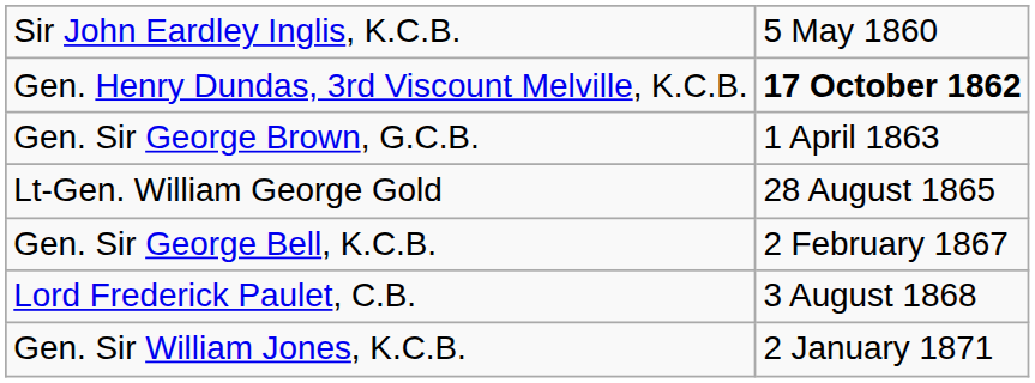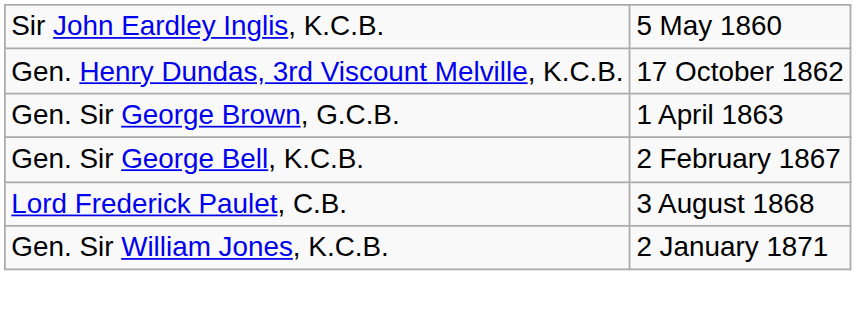 <table class= "wikitable">
 <tr>
 <td>Sir <a href='#'>John Eardley Inglis</a>, K.C.B.</td>
 <td>5 May 1860</td>
 </tr>
 <tr>
 <td>Gen. <a href='#'>Henry Dundas, 3rd Viscount Melville</a>, K.C.B.</td>
-<td><strong>17 October 1862</strong></td>
+<td>17 October 1862</td>
 </tr>
 <tr>
 <td>Gen. Sir <a href='#'>George Brown</a>, G.C.B.</td>
 <td>1 April 1863</td>
-</tr>
-<tr>
-<td>Lt-Gen. William George Gold</td>
-<td>28 August 1865</td>
 </tr>
 <tr>
 <td>Gen. Sir <a href='#'>George Bell</a>, K.C.B.</td>
 <td>2 February 1867</td>
 </tr>
 <tr>
 <td><a href='#'>Lord Frederick Paulet</a>, C.B.</td>
 <td>3 August 1868</td>
 </tr>
 <tr>
 <td>Gen. Sir <a href='#'>William Jones</a>, K.C.B.</td>
 <td>2 January 1871</td>
 </tr>
 </table>
